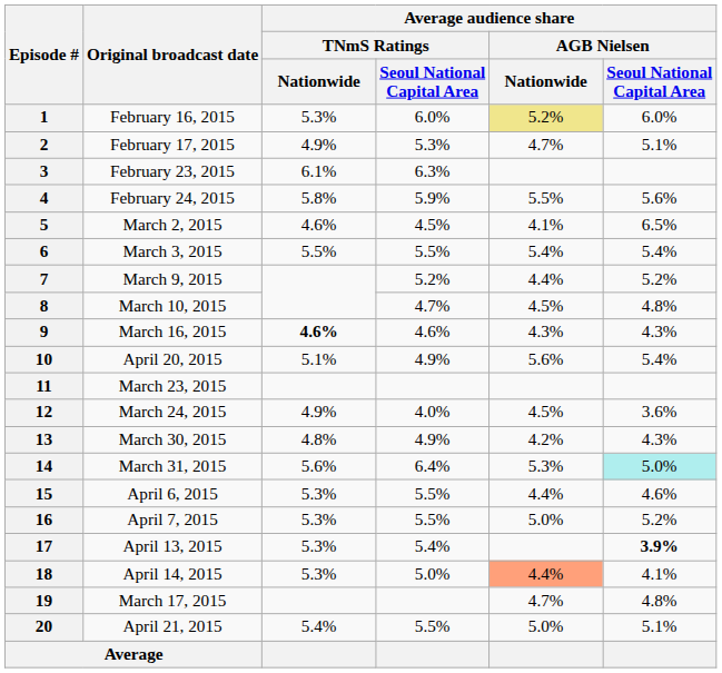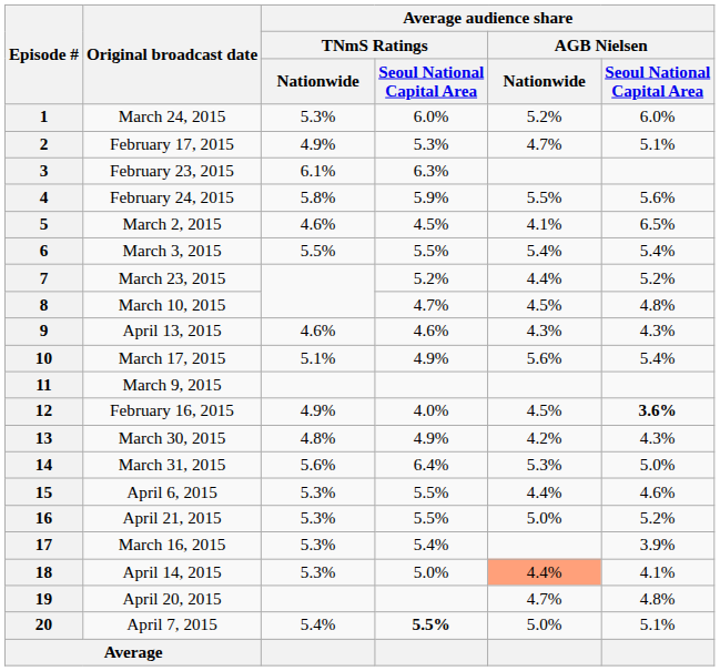 <table class=wikitable style="text-align:center">
 <tr>
 <th rowspan="3">Episode #</th>
 <th rowspan="3">Original broadcast date</th>
 <th colspan="4">Average audience share</th>
 </tr>
 <tr>
 <th colspan="2">TNmS Ratings</th>
 <th colspan="2">AGB Nielsen</th>
 </tr>
 <tr>
 <th width=100>Nationwide</th>
 <th width=100><a href='#'>Seoul National Capital Area</a></th>
 <th width=100>Nationwide</th>
 <th width=100><a href='#'>Seoul National Capital Area</a></th>
 </tr>
 <tr>
 <th>1</th>
-<td>February 16, 2015</td>
+<td>March 24, 2015</td>
 <td>5.3%</td>
 <td>6.0%</td>
-<td style="background: khaki;">5.2%</td>
+<td>5.2%</td>
 <td>6.0%</td>
 </tr>
 <tr>
 <th>2</th>
 <td>February 17, 2015</td>
 <td>4.9%</td>
 <td>5.3%</td>
 <td>4.7%</td>
 <td>5.1%</td>
 </tr>
 <tr>
 <th>3</th>
 <td>February 23, 2015</td>
 <td>6.1%</td>
 <td>6.3%</td>
 <td></td>
 <td></td>
 </tr>
 <tr>
 <th>4</th>
 <td>February 24, 2015</td>
 <td>5.8%</td>
 <td>5.9%</td>
 <td>5.5%</td>
 <td>5.6%</td>
 </tr>
 <tr>
 <th>5</th>
 <td>March 2, 2015</td>
 <td>4.6%</td>
 <td>4.5%</td>
 <td>4.1%</td>
 <td>6.5%</td>
 </tr>
 <tr>
 <th>6</th>
 <td>March 3, 2015</td>
 <td>5.5%</td>
 <td>5.5%</td>
 <td>5.4%</td>
 <td>5.4%</td>
 </tr>
 <tr>
 <th>7</th>
-<td>March 9, 2015</td>
+<td>March 23, 2015</td>
 <td rowspan=2></td>
 <td>5.2%</td>
 <td>4.4%</td>
 <td>5.2%</td>
 </tr>
 <tr>
 <th>8</th>
 <td>March 10, 2015</td>
 <td>4.7%</td>
 <td>4.5%</td>
 <td>4.8%</td>
 </tr>
 <tr>
 <th>9</th>
-<td>March 16, 2015</td>
-<td><strong>4.6%</strong></td>
+<td>April 13, 2015</td>
+<td>4.6%</td>
 <td>4.6%</td>
 <td>4.3%</td>
 <td>4.3%</td>
 </tr>
 <tr>
 <th>10</th>
-<td>April 20, 2015</td>
+<td>March 17, 2015</td>
 <td>5.1%</td>
 <td>4.9%</td>
 <td>5.6%</td>
 <td>5.4%</td>
 </tr>
 <tr>
 <th>11</th>
-<td>March 23, 2015</td>
+<td>March 9, 2015</td>
 <td></td>
 <td></td>
 <td></td>
 <td></td>
 </tr>
 <tr>
 <th>12</th>
-<td>March 24, 2015</td>
+<td>February 16, 2015</td>
 <td>4.9%</td>
 <td>4.0%</td>
 <td>4.5%</td>
-<td>3.6%</td>
+<td><strong>3.6%</strong></td>
 </tr>
 <tr>
 <th>13</th>
 <td>March 30, 2015</td>
 <td>4.8%</td>
 <td>4.9%</td>
 <td>4.2%</td>
 <td>4.3%</td>
 </tr>
 <tr>
 <th>14</th>
 <td>March 31, 2015</td>
 <td>5.6%</td>
 <td>6.4%</td>
 <td>5.3%</td>
-<td style="background: paleturquoise;">5.0%</td>
+<td>5.0%</td>
 </tr>
 <tr>
 <th>15</th>
 <td>April 6, 2015</td>
 <td>5.3%</td>
 <td>5.5%</td>
 <td>4.4%</td>
 <td>4.6%</td>
 </tr>
 <tr>
 <th>16</th>
-<td>April 7, 2015</td>
+<td>April 21, 2015</td>
 <td>5.3%</td>
 <td>5.5%</td>
 <td>5.0%</td>
 <td>5.2%</td>
 </tr>
 <tr>
 <th>17</th>
-<td>April 13, 2015</td>
+<td>March 16, 2015</td>
 <td>5.3%</td>
 <td>5.4%</td>
 <td></td>
-<td><strong>3.9%</strong></td>
+<td>3.9%</td>
 </tr>
 <tr>
 <th>18</th>
 <td>April 14, 2015</td>
 <td>5.3%</td>
 <td>5.0%</td>
 <td style="background: lightsalmon;">4.4%</td>
 <td>4.1%</td>
 </tr>
 <tr>
 <th>19</th>
-<td>March 17, 2015</td>
+<td>April 20, 2015</td>
 <td></td>
 <td></td>
 <td>4.7%</td>
 <td>4.8%</td>
 </tr>
 <tr>
 <th>20</th>
-<td>April 21, 2015</td>
+<td>April 7, 2015</td>
 <td>5.4%</td>
-<td>5.5%</td>
+<td><strong>5.5%</strong></td>
 <td>5.0%</td>
 <td>5.1%</td>
 </tr>
 <tr>
 <th colspan=2>Average</th>
 <th></th>
 <th></th>
 <th></th>
 <th></th>
 </tr>
 </table>
